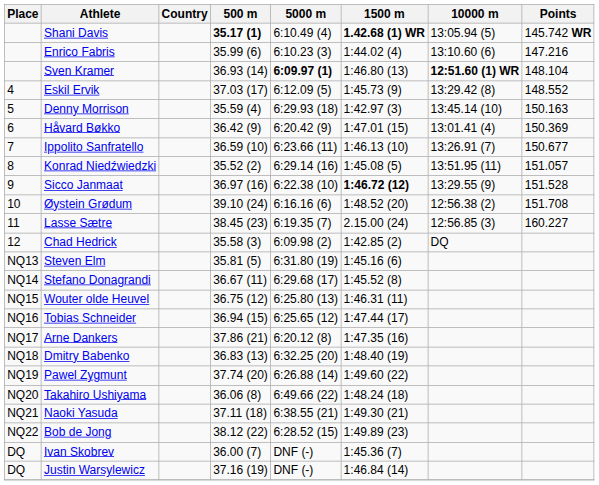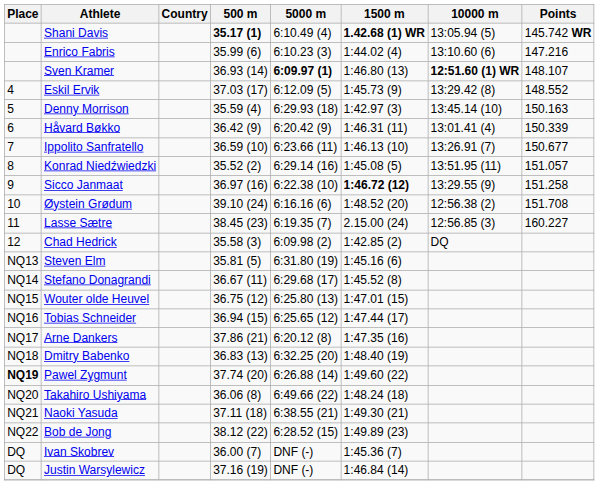 <table class="wikitable">
 <tr>
 <th>Place</th>
 <th>Athlete</th>
 <th>Country</th>
 <th>500 m</th>
 <th>5000 m</th>
 <th>1500 m</th>
 <th>10000 m</th>
 <th>Points</th>
 </tr>
 <tr>
 <td></td>
 <td><a href='#'>Shani Davis</a></td>
 <td></td>
 <td><strong>35.17 (1)</strong></td>
 <td>6:10.49 (4)</td>
 <td><strong>1.42.68 (1) WR</strong></td>
 <td>13:05.94 (5)</td>
 <td>145.742 <strong>WR</strong></td>
 </tr>
 <tr>
 <td></td>
 <td><a href='#'>Enrico Fabris</a></td>
 <td></td>
 <td>35.99 (6)</td>
 <td>6:10.23 (3)</td>
 <td>1:44.02 (4)</td>
 <td>13:10.60 (6)</td>
 <td>147.216</td>
 </tr>
 <tr>
 <td></td>
 <td><a href='#'>Sven Kramer</a></td>
 <td></td>
 <td>36.93 (14)</td>
 <td><strong>6:09.97 (1)</strong></td>
 <td>1:46.80 (13)</td>
 <td><strong>12:51.60 (1) WR</strong></td>
-<td>148.104</td>
+<td>148.107</td>
 </tr>
 <tr>
 <td>4</td>
 <td><a href='#'>Eskil Ervik</a></td>
 <td></td>
 <td>37.03 (17)</td>
 <td>6:12.09 (5)</td>
 <td>1:45.73 (9)</td>
 <td>13:29.42 (8)</td>
 <td>148.552</td>
 </tr>
 <tr>
 <td>5</td>
 <td><a href='#'>Denny Morrison</a></td>
 <td></td>
 <td>35.59 (4)</td>
 <td>6:29.93 (18)</td>
 <td>1:42.97 (3)</td>
 <td>13:45.14 (10)</td>
 <td>150.163</td>
 </tr>
 <tr>
 <td>6</td>
 <td><a href='#'>Håvard Bøkko</a></td>
 <td></td>
 <td>36.42 (9)</td>
 <td>6:20.42 (9)</td>
-<td>1:47.01 (15)</td>
+<td>1:46.31 (11)</td>
 <td>13:01.41 (4)</td>
-<td>150.369</td>
+<td>150.339</td>
 </tr>
 <tr>
 <td>7</td>
 <td><a href='#'>Ippolito Sanfratello</a></td>
 <td></td>
 <td>36.59 (10)</td>
 <td>6:23.66 (11)</td>
 <td>1:46.13 (10)</td>
 <td>13:26.91 (7)</td>
 <td>150.677</td>
 </tr>
 <tr>
 <td>8</td>
 <td><a href='#'>Konrad Niedźwiedzki</a></td>
 <td></td>
 <td>35.52 (2)</td>
 <td>6:29.14 (16)</td>
 <td>1:45.08 (5)</td>
 <td>13:51.95 (11)</td>
 <td>151.057</td>
 </tr>
 <tr>
 <td>9</td>
 <td><a href='#'>Sicco Janmaat</a></td>
 <td></td>
 <td>36.97 (16)</td>
 <td>6:22.38 (10)</td>
 <td><strong>1:46.72 (12)</strong></td>
 <td>13:29.55 (9)</td>
-<td>151.528</td>
+<td>151.258</td>
 </tr>
 <tr>
 <td>10</td>
 <td><a href='#'>Øystein Grødum</a></td>
 <td></td>
 <td>39.10 (24)</td>
 <td>6:16.16 (6)</td>
 <td>1:48.52 (20)</td>
 <td>12:56.38 (2)</td>
 <td>151.708</td>
 </tr>
 <tr>
 <td>11</td>
 <td><a href='#'>Lasse Sætre</a></td>
 <td></td>
 <td>38.45 (23)</td>
 <td>6:19.35 (7)</td>
 <td>2.15.00 (24)</td>
 <td>12:56.85 (3)</td>
 <td>160.227</td>
 </tr>
 <tr>
 <td>12</td>
 <td><a href='#'>Chad Hedrick</a></td>
 <td></td>
 <td>35.58 (3)</td>
 <td>6:09.98 (2)</td>
 <td>1:42.85 (2)</td>
 <td>DQ</td>
 <td></td>
 </tr>
 <tr>
 <td>NQ13</td>
 <td><a href='#'>Steven Elm</a></td>
 <td></td>
 <td>35.81 (5)</td>
 <td>6:31.80 (19)</td>
 <td>1:45.16 (6)</td>
 <td></td>
 <td></td>
 </tr>
 <tr>
 <td>NQ14</td>
 <td><a href='#'>Stefano Donagrandi</a></td>
 <td></td>
 <td>36.67 (11)</td>
 <td>6:29.68 (17)</td>
 <td>1:45.52 (8)</td>
 <td></td>
 <td></td>
 </tr>
 <tr>
 <td>NQ15</td>
 <td><a href='#'>Wouter olde Heuvel</a></td>
 <td></td>
 <td>36.75 (12)</td>
 <td>6:25.80 (13)</td>
-<td>1:46.31 (11)</td>
+<td>1:47.01 (15)</td>
 <td></td>
 <td></td>
 </tr>
 <tr>
 <td>NQ16</td>
 <td><a href='#'>Tobias Schneider</a></td>
 <td></td>
 <td>36.94 (15)</td>
 <td>6:25.65 (12)</td>
 <td>1:47.44 (17)</td>
 <td></td>
 <td></td>
 </tr>
 <tr>
 <td>NQ17</td>
 <td><a href='#'>Arne Dankers</a></td>
 <td></td>
 <td>37.86 (21)</td>
 <td>6:20.12 (8)</td>
 <td>1:47.35 (16)</td>
 <td></td>
 <td></td>
 </tr>
 <tr>
 <td>NQ18</td>
 <td><a href='#'>Dmitry Babenko</a></td>
 <td></td>
 <td>36.83 (13)</td>
 <td>6:32.25 (20)</td>
 <td>1:48.40 (19)</td>
 <td></td>
 <td></td>
 </tr>
 <tr>
-<td>NQ19</td>
+<td><strong>NQ19</strong></td>
 <td><a href='#'>Pawel Zygmunt</a></td>
 <td></td>
 <td>37.74 (20)</td>
 <td>6:26.88 (14)</td>
 <td>1:49.60 (22)</td>
 <td></td>
 <td></td>
 </tr>
 <tr>
 <td>NQ20</td>
 <td><a href='#'>Takahiro Ushiyama</a></td>
 <td></td>
 <td>36.06 (8)</td>
 <td>6:49.66 (22)</td>
 <td>1:48.24 (18)</td>
 <td></td>
 <td></td>
 </tr>
 <tr>
 <td>NQ21</td>
 <td><a href='#'>Naoki Yasuda</a></td>
 <td></td>
 <td>37.11 (18)</td>
 <td>6:38.55 (21)</td>
 <td>1:49.30 (21)</td>
 <td></td>
 <td></td>
 </tr>
 <tr>
 <td>NQ22</td>
 <td><a href='#'>Bob de Jong</a></td>
 <td></td>
 <td>38.12 (22)</td>
 <td>6:28.52 (15)</td>
 <td>1:49.89 (23)</td>
 <td></td>
 <td></td>
 </tr>
 <tr>
 <td>DQ</td>
 <td><a href='#'>Ivan Skobrev</a></td>
 <td></td>
 <td>36.00 (7)</td>
 <td>DNF (-)</td>
 <td>1:45.36 (7)</td>
 <td></td>
 <td></td>
 </tr>
 <tr>
 <td>DQ</td>
 <td><a href='#'>Justin Warsylewicz</a></td>
 <td></td>
 <td>37.16 (19)</td>
 <td>DNF (-)</td>
 <td>1:46.84 (14)</td>
 <td></td>
 <td></td>
 </tr>
 <tr>
 </tr>
 </table>
